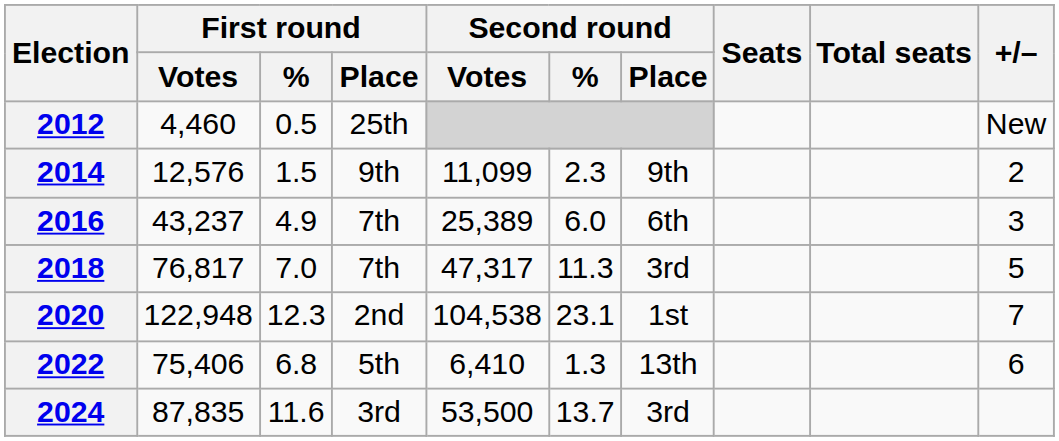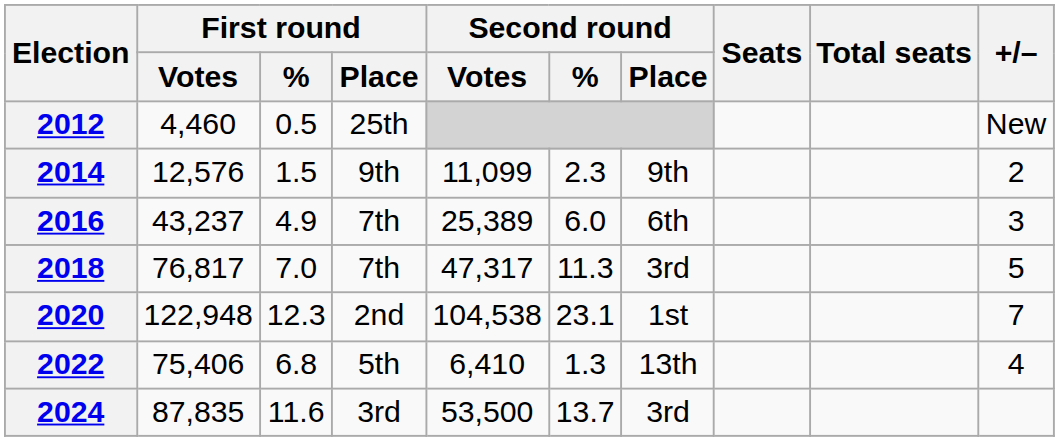 <table class="wikitable" style="text-align: center;">
 <tr>
 <th rowspan=2>Election</th>
 <th colspan=3>First round</th>
 <th colspan=3>Second round</th>
 <th rowspan=2>Seats</th>
 <th rowspan=2>Total seats</th>
 <th rowspan=2>+/–</th>
 </tr>
 <tr>
 <th>Votes</th>
 <th>%</th>
 <th>Place</th>
 <th>Votes</th>
 <th>%</th>
 <th>Place</th>
 </tr>
 <tr>
 <th><a href='#'>2012</a></th>
 <td>4,460</td>
 <td>0.5</td>
 <td>25th</td>
 <td colspan="3" style="background:lightgrey;"> </td>
 <td></td>
 <td></td>
 <td>New</td>
 </tr>
 <tr>
 <th><a href='#'>2014</a></th>
 <td>12,576</td>
 <td>1.5</td>
 <td>9th</td>
 <td>11,099</td>
 <td>2.3</td>
 <td>9th</td>
 <td></td>
 <td></td>
 <td> 2</td>
 </tr>
 <tr>
 <th><a href='#'>2016</a></th>
 <td>43,237</td>
 <td>4.9</td>
 <td>7th</td>
 <td>25,389</td>
 <td>6.0</td>
 <td>6th</td>
 <td></td>
 <td></td>
 <td> 3</td>
 </tr>
 <tr>
 <th><a href='#'>2018</a></th>
 <td>76,817</td>
 <td>7.0</td>
 <td>7th</td>
 <td>47,317</td>
 <td>11.3</td>
 <td>3rd</td>
 <td></td>
 <td></td>
 <td> 5</td>
 </tr>
 <tr>
 <th><a href='#'>2020</a></th>
 <td>122,948</td>
 <td>12.3</td>
 <td>2nd</td>
 <td>104,538</td>
 <td>23.1</td>
 <td>1st</td>
 <td></td>
 <td></td>
 <td> 7</td>
 </tr>
 <tr>
 <th><a href='#'>2022</a></th>
 <td>75,406</td>
 <td>6.8</td>
 <td>5th</td>
 <td>6,410</td>
 <td>1.3</td>
 <td>13th</td>
 <td></td>
 <td></td>
-<td> 6</td>
+<td> 4</td>
 </tr>
 <tr>
 <th><a href='#'>2024</a></th>
 <td>87,835</td>
 <td>11.6</td>
 <td>3rd</td>
 <td>53,500</td>
 <td>13.7</td>
 <td>3rd</td>
 <td></td>
 <td></td>
 <td></td>
 </tr>
 </table>
